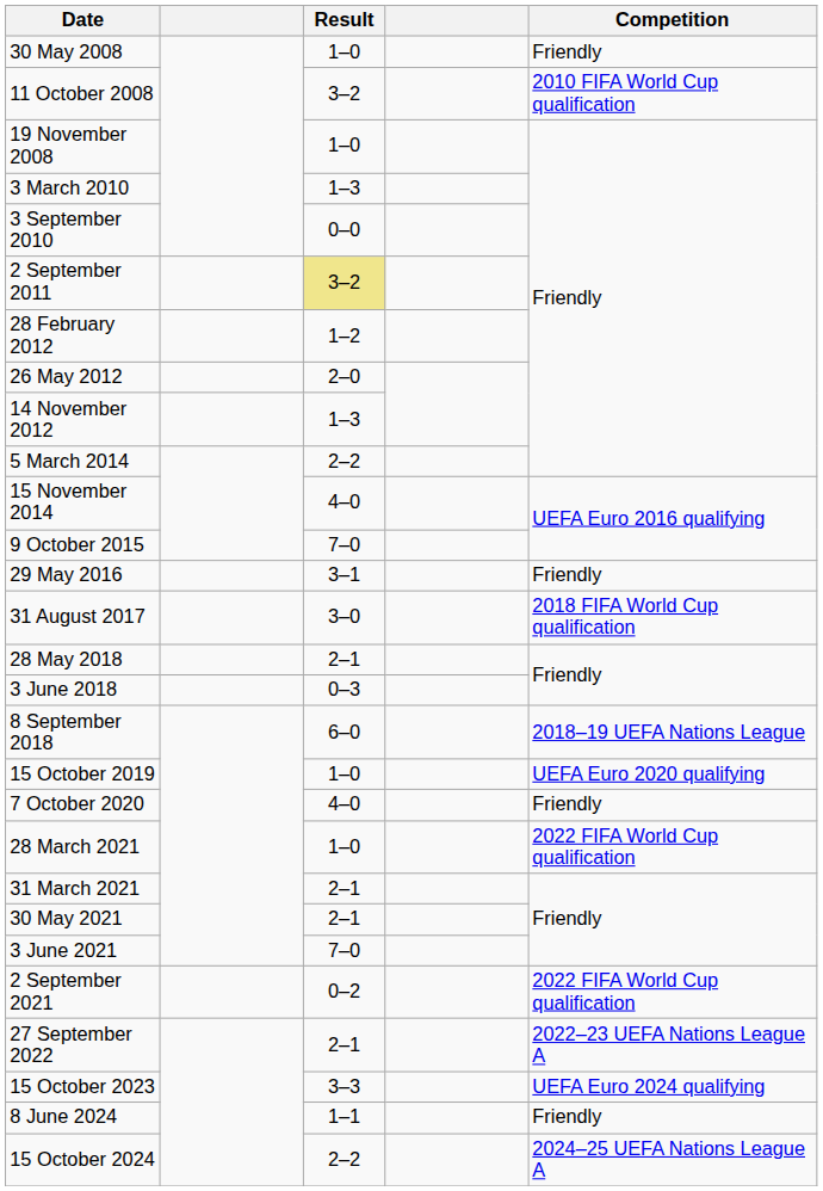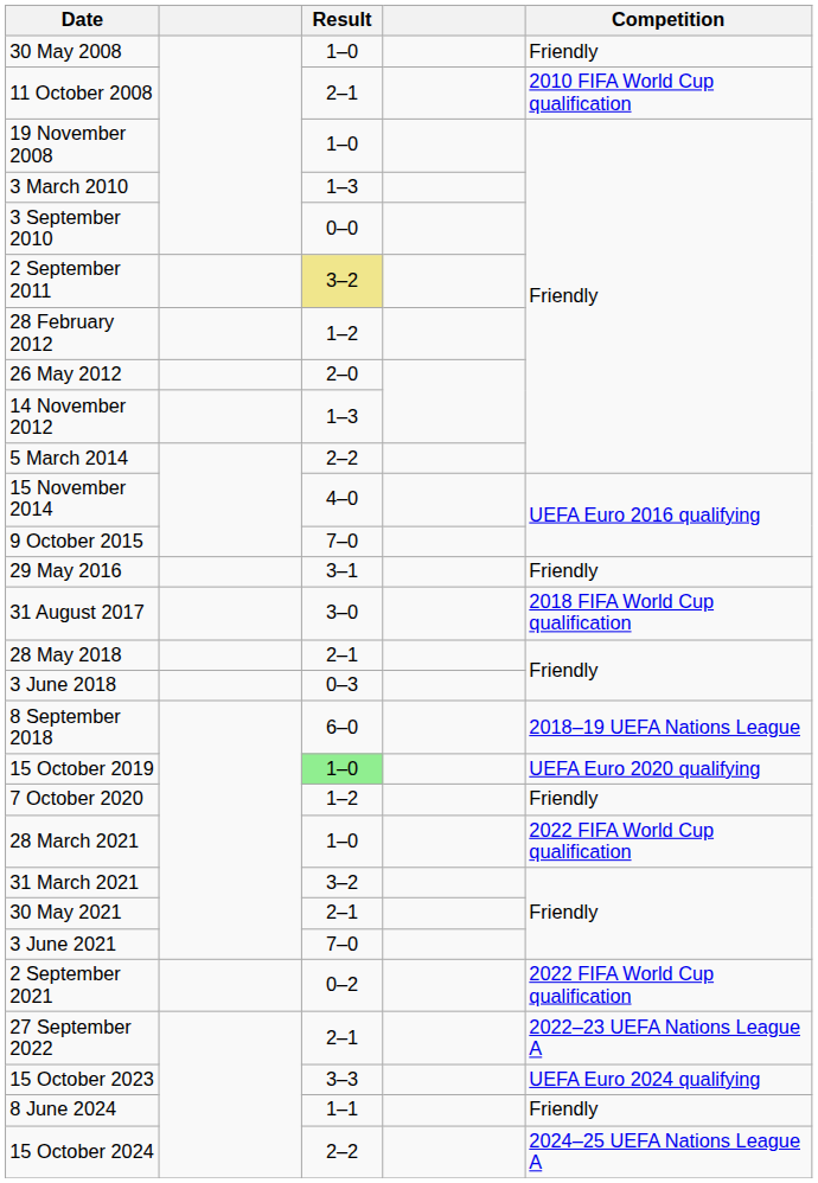 <table class="wikitable">
 <tr>
 <th width=120>Date</th>
 <th width=110></th>
 <th width=60>Result</th>
 <th width=110></th>
 <th width=230>Competition</th>
 </tr>
 <tr>
 <td>30 May 2008</td>
 <td rowspan="5" align="right"></td>
 <td align=center>1–0</td>
 <td></td>
 <td>Friendly</td>
 </tr>
 <tr>
 <td>11 October 2008</td>
-<td align=center>3–2</td>
+<td align=center>2–1</td>
 <td></td>
 <td><a href='#'>2010 FIFA World Cup qualification</a></td>
 </tr>
 <tr>
 <td>19 November 2008</td>
 <td align=center>1–0</td>
 <td></td>
 <td rowspan="8">Friendly</td>
 </tr>
 <tr>
 <td>3 March 2010</td>
 <td align=center>1–3</td>
 <td></td>
 </tr>
 <tr>
 <td>3 September 2010</td>
 <td align=center>0–0</td>
 <td></td>
 </tr>
 <tr>
 <td>2 September 2011</td>
 <td align=right></td>
 <td align=center style="background: khaki;">3–2</td>
 <td></td>
 </tr>
 <tr>
 <td>28 February 2012</td>
 <td align=right></td>
 <td align=center>1–2</td>
 <td></td>
 </tr>
 <tr>
 <td>26 May 2012</td>
 <td align=right></td>
 <td align=center>2–0</td>
 <td rowspan="2"></td>
 </tr>
 <tr>
 <td>14 November 2012</td>
 <td align=right></td>
 <td align=center>1–3</td>
 </tr>
 <tr>
 <td>5 March 2014</td>
 <td rowspan="3" align="right"></td>
 <td align=center>2–2</td>
 <td></td>
 </tr>
 <tr>
 <td>15 November 2014</td>
 <td align=center>4–0</td>
 <td></td>
 <td rowspan="2"><a href='#'>UEFA Euro 2016 qualifying</a></td>
 </tr>
 <tr>
 <td>9 October 2015</td>
 <td align=center>7–0</td>
 <td></td>
 </tr>
 <tr>
 <td>29 May 2016</td>
 <td align=right></td>
 <td align=center>3–1</td>
 <td></td>
 <td>Friendly</td>
 </tr>
 <tr>
 <td>31 August 2017</td>
 <td align=right></td>
 <td align=center>3–0</td>
 <td></td>
 <td><a href='#'>2018 FIFA World Cup qualification</a></td>
 </tr>
 <tr>
 <td>28 May 2018</td>
 <td align=right></td>
 <td align=center>2–1</td>
 <td></td>
 <td rowspan="2">Friendly</td>
 </tr>
 <tr>
 <td>3 June 2018</td>
 <td align=right></td>
 <td align=center>0–3</td>
 <td></td>
 </tr>
 <tr>
 <td>8 September 2018</td>
 <td rowspan="7" align="right"></td>
 <td align=center>6–0</td>
 <td></td>
 <td><a href='#'>2018–19 UEFA Nations League</a></td>
 </tr>
 <tr>
 <td>15 October 2019</td>
-<td align=center>1–0</td>
+<td align=center style="background: lightgreen;">1–0</td>
 <td></td>
 <td><a href='#'>UEFA Euro 2020 qualifying</a></td>
 </tr>
 <tr>
 <td>7 October 2020</td>
-<td align=center>4–0</td>
+<td align=center>1–2</td>
 <td></td>
 <td>Friendly</td>
 </tr>
 <tr>
 <td>28 March 2021</td>
 <td align=center>1–0</td>
 <td></td>
 <td><a href='#'>2022 FIFA World Cup qualification</a></td>
 </tr>
 <tr>
 <td>31 March 2021</td>
-<td align=center>2–1</td>
+<td align=center>3–2</td>
 <td></td>
 <td rowspan="3">Friendly</td>
 </tr>
 <tr>
 <td>30 May 2021</td>
 <td align=center>2–1</td>
 <td></td>
 </tr>
 <tr>
 <td>3 June 2021</td>
 <td align=center>7–0</td>
 <td></td>
 </tr>
 <tr>
 <td>2 September 2021</td>
 <td align=right></td>
 <td align=center>0–2</td>
 <td></td>
 <td><a href='#'>2022 FIFA World Cup qualification</a></td>
 </tr>
 <tr>
 <td>27 September 2022</td>
 <td rowspan="4" align="right"></td>
 <td align=center>2–1</td>
 <td></td>
 <td><a href='#'>2022–23 UEFA Nations League A</a></td>
 </tr>
 <tr>
 <td>15 October 2023</td>
 <td align=center>3–3</td>
 <td></td>
 <td><a href='#'>UEFA Euro 2024 qualifying</a></td>
 </tr>
 <tr>
 <td>8 June 2024</td>
 <td align=center>1–1</td>
 <td></td>
 <td>Friendly</td>
 </tr>
 <tr>
 <td>15 October 2024</td>
 <td align=center>2–2</td>
 <td></td>
 <td><a href='#'>2024–25 UEFA Nations League A</a></td>
 </tr>
 </table>
